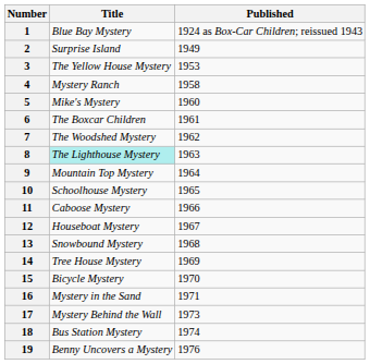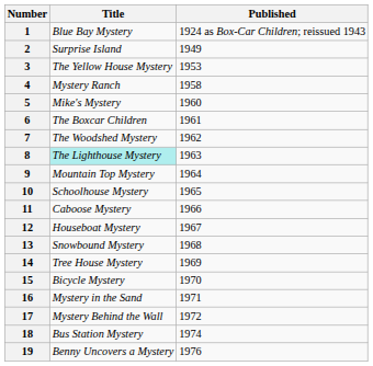 <table class="wikitable sortable">
 <tr>
 <th>Number</th>
 <th>Title</th>
 <th class="unsortable">Published</th>
 </tr>
 <tr>
 <th>1</th>
 <td><em>Blue Bay Mystery</em></td>
 <td>1924 as <em>Box-Car Children</em>; reissued 1943</td>
 </tr>
 <tr>
 <th>2</th>
 <td><em>Surprise Island</em></td>
 <td>1949</td>
 </tr>
 <tr>
 <th>3</th>
 <td><em>The Yellow House Mystery</em></td>
 <td>1953</td>
 </tr>
 <tr>
 <th>4</th>
 <td><em>Mystery Ranch</em></td>
 <td>1958</td>
 </tr>
 <tr>
 <th>5</th>
 <td><em>Mike's Mystery</em></td>
 <td>1960</td>
 </tr>
 <tr>
 <th>6</th>
 <td><em>The Boxcar Children</em></td>
 <td>1961</td>
 </tr>
 <tr>
 <th>7</th>
 <td><em>The Woodshed Mystery</em></td>
 <td>1962</td>
 </tr>
 <tr>
 <th>8</th>
 <td style="background: paleturquoise;"><em>The Lighthouse Mystery</em></td>
 <td>1963</td>
 </tr>
 <tr>
 <th>9</th>
 <td><em>Mountain Top Mystery</em></td>
 <td>1964</td>
 </tr>
 <tr>
 <th>10</th>
 <td><em>Schoolhouse Mystery</em></td>
 <td>1965</td>
 </tr>
 <tr>
 <th>11</th>
 <td><em>Caboose Mystery</em></td>
 <td>1966</td>
 </tr>
 <tr>
 <th>12</th>
 <td><em>Houseboat Mystery</em></td>
 <td>1967</td>
 </tr>
 <tr>
 <th>13</th>
 <td><em>Snowbound Mystery</em></td>
 <td>1968</td>
 </tr>
 <tr>
 <th>14</th>
 <td><em>Tree House Mystery</em></td>
 <td>1969</td>
 </tr>
 <tr>
 <th>15</th>
 <td><em>Bicycle Mystery</em></td>
 <td>1970</td>
 </tr>
 <tr>
 <th>16</th>
 <td><em>Mystery in the Sand</em></td>
 <td>1971</td>
 </tr>
 <tr>
 <th>17</th>
 <td><em>Mystery Behind the Wall</em></td>
-<td>1973</td>
+<td>1972</td>
 </tr>
 <tr>
 <th>18</th>
 <td><em>Bus Station Mystery</em></td>
 <td>1974</td>
 </tr>
 <tr>
 <th>19</th>
 <td><em>Benny Uncovers a Mystery</em></td>
 <td>1976</td>
 </tr>
 </table>
